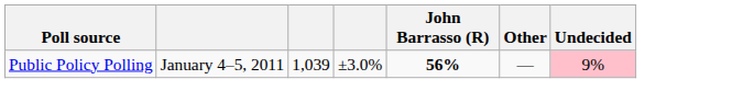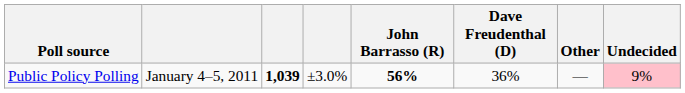 <table class="wikitable" style="text-align:center">
 <tr valign= bottom>
 <th>Poll source</th>
 <th></th>
 <th></th>
 <th></th>
 <th style="width:100px;">John<br> Barrasso (R)</th>
+<th style="width:100px;">Dave<br>Freudenthal (D)</th>
 <th>Other</th>
 <th>Undecided</th>
 </tr>
 <tr>
 <td><a href='#'>Public Policy Polling</a></td>
 <td>January 4–5, 2011</td>
-<td>1,039</td>
+<td><strong>1,039</strong></td>
 <td>±3.0%</td>
 <td><strong>56%</strong></td>
+<td>36%</td>
 <td>—</td>
 <td style="background: pink;">9%</td>
 </tr>
 </table>
